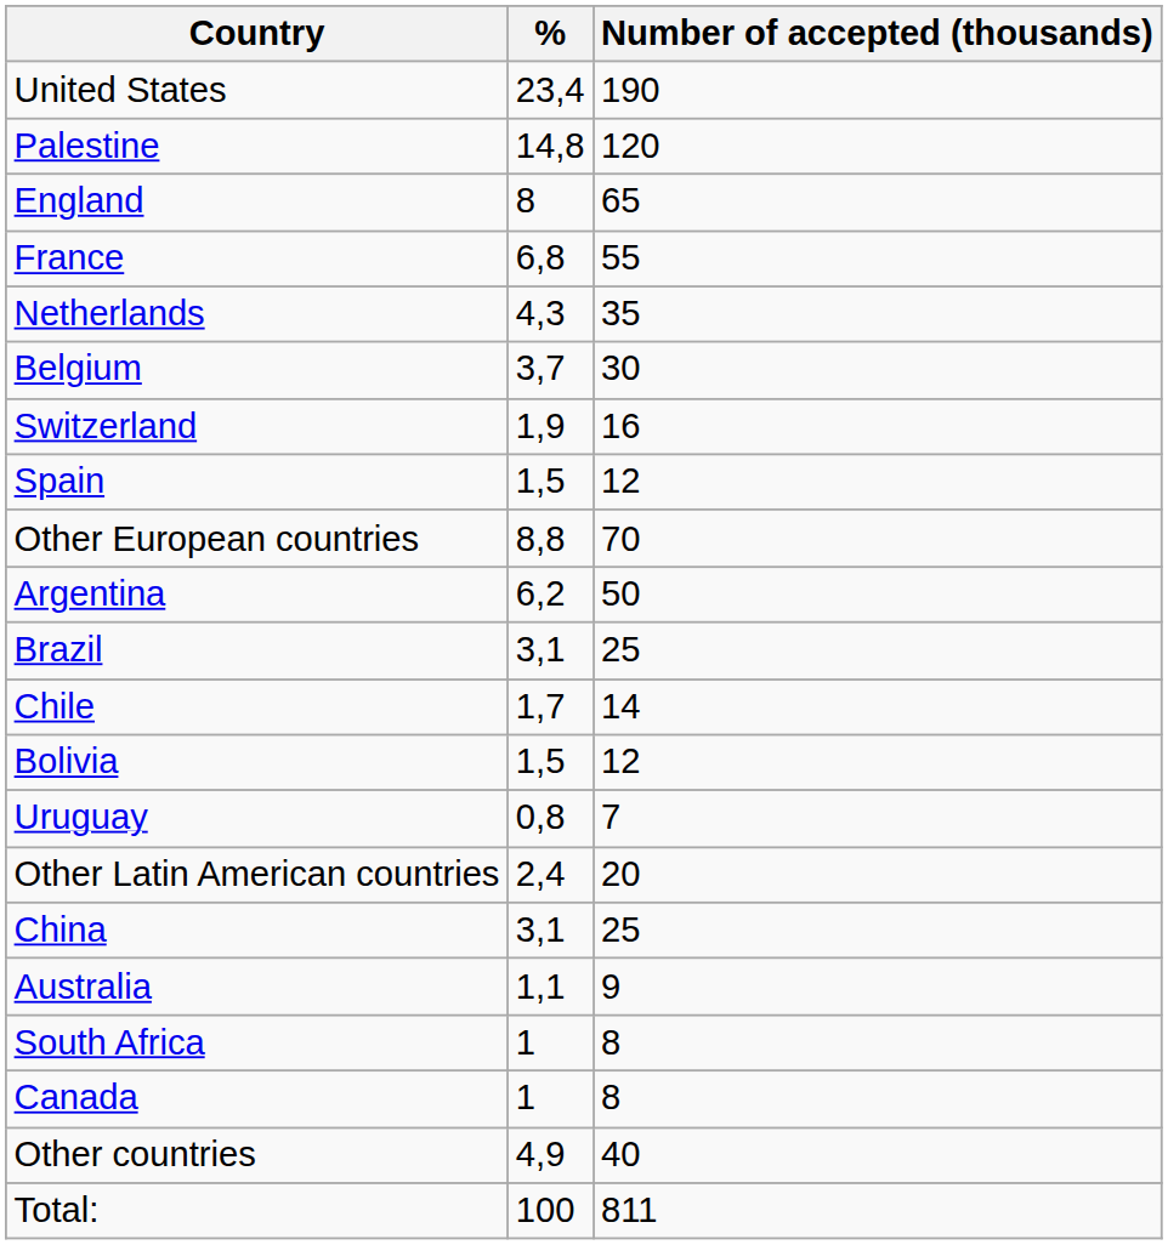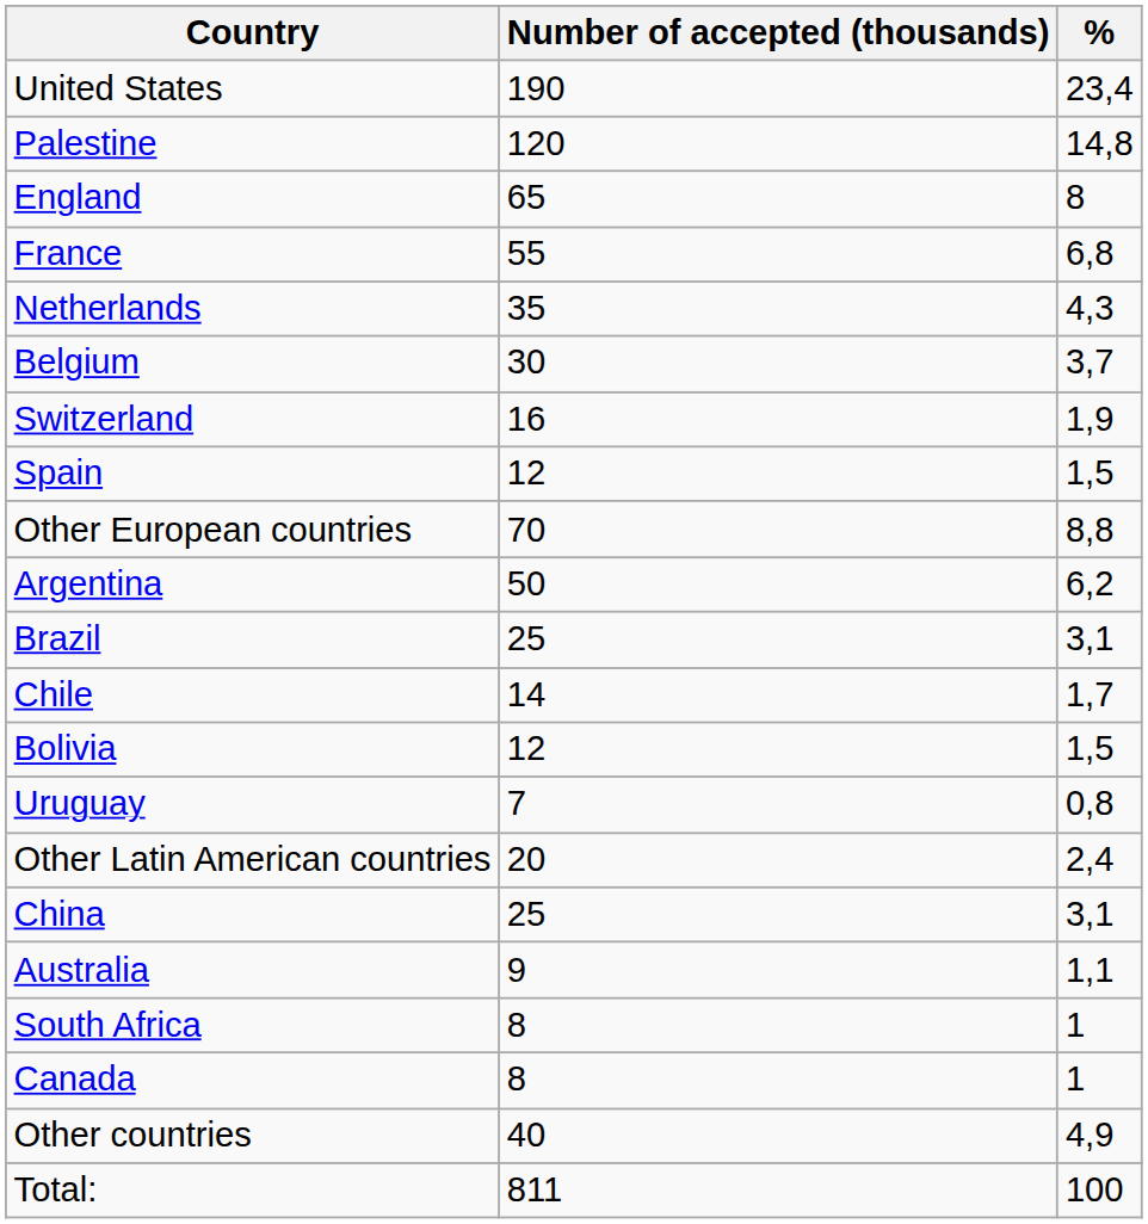 <table class="wikitable">
 <tr>
 <th>Country</th>
+<th>Number of accepted (thousands)</th>
 <th>%</th>
-<th>Number of accepted (thousands)</th>
 </tr>
 <tr>
 <td>United States</td>
+<td>190</td>
 <td>23,4</td>
-<td>190</td>
 </tr>
 <tr>
 <td><a href='#'>Palestine</a></td>
+<td>120</td>
 <td>14,8</td>
-<td>120</td>
 </tr>
 <tr>
 <td><a href='#'>England</a></td>
+<td>65</td>
 <td>8</td>
-<td>65</td>
 </tr>
 <tr>
 <td><a href='#'>France</a></td>
+<td>55</td>
 <td>6,8</td>
-<td>55</td>
 </tr>
 <tr>
 <td><a href='#'>Netherlands</a></td>
+<td>35</td>
 <td>4,3</td>
-<td>35</td>
 </tr>
 <tr>
 <td><a href='#'>Belgium</a></td>
+<td>30</td>
 <td>3,7</td>
-<td>30</td>
 </tr>
 <tr>
 <td><a href='#'>Switzerland</a></td>
+<td>16</td>
 <td>1,9</td>
-<td>16</td>
 </tr>
 <tr>
 <td><a href='#'>Spain</a></td>
+<td>12</td>
 <td>1,5</td>
-<td>12</td>
 </tr>
 <tr>
 <td>Other European countries</td>
+<td>70</td>
 <td>8,8</td>
-<td>70</td>
 </tr>
 <tr>
 <td><a href='#'>Argentina</a></td>
+<td>50</td>
 <td>6,2</td>
-<td>50</td>
 </tr>
 <tr>
 <td><a href='#'>Brazil</a></td>
+<td>25</td>
 <td>3,1</td>
-<td>25</td>
 </tr>
 <tr>
 <td><a href='#'>Chile</a></td>
+<td>14</td>
 <td>1,7</td>
-<td>14</td>
 </tr>
 <tr>
 <td><a href='#'>Bolivia</a></td>
+<td>12</td>
 <td>1,5</td>
-<td>12</td>
 </tr>
 <tr>
 <td><a href='#'>Uruguay</a></td>
+<td>7</td>
 <td>0,8</td>
-<td>7</td>
 </tr>
 <tr>
 <td>Other Latin American countries</td>
+<td>20</td>
 <td>2,4</td>
-<td>20</td>
 </tr>
 <tr>
 <td><a href='#'>China</a></td>
+<td>25</td>
 <td>3,1</td>
-<td>25</td>
 </tr>
 <tr>
 <td><a href='#'>Australia</a></td>
+<td>9</td>
 <td>1,1</td>
-<td>9</td>
 </tr>
 <tr>
 <td><a href='#'>South Africa</a></td>
+<td>8</td>
 <td>1</td>
-<td>8</td>
 </tr>
 <tr>
 <td><a href='#'>Canada</a></td>
+<td>8</td>
 <td>1</td>
-<td>8</td>
 </tr>
 <tr>
 <td>Other countries</td>
+<td>40</td>
 <td>4,9</td>
-<td>40</td>
 </tr>
 <tr>
 <td>Total:</td>
+<td>811</td>
 <td>100</td>
-<td>811</td>
 </tr>
 </table>
